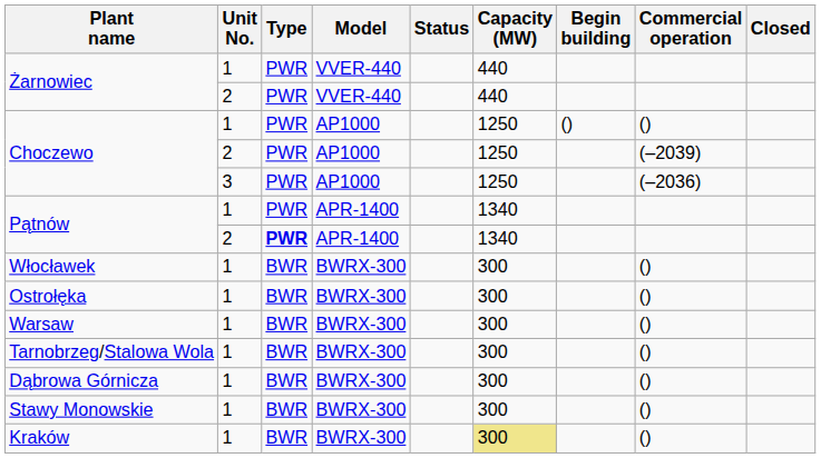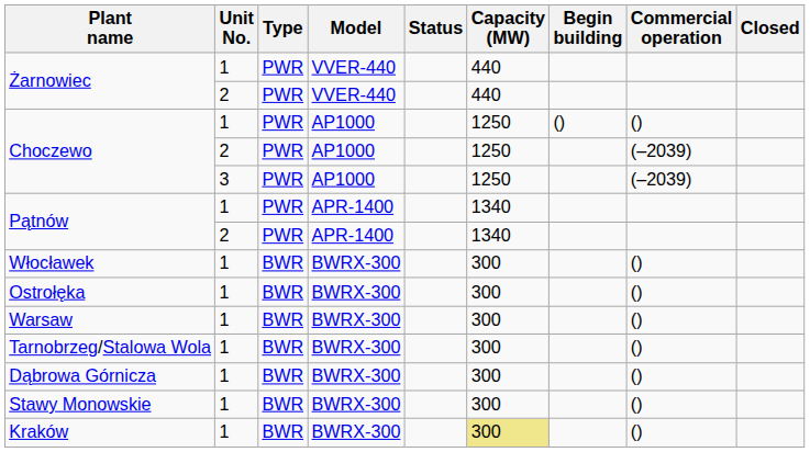 <table class="wikitable sortable mw-datatable">
 <tr>
 <th>Plant<br>name</th>
 <th>Unit<br>No.</th>
 <th>Type</th>
 <th>Model</th>
 <th>Status</th>
 <th>Capacity<br>(MW)</th>
 <th>Begin<br>building</th>
 <th>Commercial<br>operation</th>
 <th>Closed</th>
 </tr>
 <tr>
 <td rowspan=2><a href='#'>Żarnowiec</a></td>
 <td>1</td>
 <td><a href='#'>PWR</a></td>
 <td><a href='#'>VVER-440</a></td>
 <td></td>
 <td>440</td>
 <td></td>
 <td></td>
 <td></td>
 </tr>
 <tr>
 <td>2</td>
 <td><a href='#'>PWR</a></td>
 <td><a href='#'>VVER-440</a></td>
 <td></td>
 <td>440</td>
 <td></td>
 <td></td>
 <td></td>
 </tr>
 <tr>
 <td rowspan=3><a href='#'>Choczewo</a></td>
 <td>1</td>
 <td><a href='#'>PWR</a></td>
 <td><a href='#'>AP1000</a></td>
 <td></td>
 <td>1250</td>
 <td>()</td>
 <td>()</td>
 <td></td>
 </tr>
 <tr>
 <td>2</td>
 <td><a href='#'>PWR</a></td>
 <td><a href='#'>AP1000</a></td>
 <td></td>
 <td>1250</td>
 <td></td>
 <td>(–2039)</td>
 <td></td>
 </tr>
 <tr>
 <td>3</td>
 <td><a href='#'>PWR</a></td>
 <td><a href='#'>AP1000</a></td>
 <td></td>
 <td>1250</td>
 <td></td>
-<td>(–2036)</td>
+<td>(–2039)</td>
 <td></td>
 </tr>
 <tr>
 <td rowspan=2><a href='#'>Pątnów</a></td>
 <td>1</td>
 <td><a href='#'>PWR</a></td>
 <td><a href='#'>APR-1400</a></td>
 <td></td>
 <td>1340</td>
 <td></td>
 <td></td>
 <td></td>
 </tr>
 <tr>
 <td>2</td>
-<td><strong><a href='#'>PWR</a></strong></td>
+<td><a href='#'>PWR</a></td>
 <td><a href='#'>APR-1400</a></td>
 <td></td>
 <td>1340</td>
 <td></td>
 <td></td>
 <td></td>
 </tr>
 <tr>
 <td><a href='#'>Włocławek</a></td>
 <td>1</td>
 <td><a href='#'>BWR</a></td>
 <td><a href='#'>BWRX-300</a></td>
 <td></td>
 <td>300</td>
 <td></td>
 <td>()</td>
 <td></td>
 </tr>
 <tr>
 <td><a href='#'>Ostrołęka</a></td>
 <td>1</td>
 <td><a href='#'>BWR</a></td>
 <td><a href='#'>BWRX-300</a></td>
 <td></td>
 <td>300</td>
 <td></td>
 <td>()</td>
 <td></td>
 </tr>
 <tr>
 <td><a href='#'>Warsaw</a></td>
 <td>1</td>
 <td><a href='#'>BWR</a></td>
 <td><a href='#'>BWRX-300</a></td>
 <td></td>
 <td>300</td>
 <td></td>
 <td>()</td>
 <td></td>
 </tr>
 <tr>
 <td><a href='#'>Tarnobrzeg</a>/<a href='#'>Stalowa Wola</a></td>
 <td>1</td>
 <td><a href='#'>BWR</a></td>
 <td><a href='#'>BWRX-300</a></td>
 <td></td>
 <td>300</td>
 <td></td>
 <td>()</td>
 <td></td>
 </tr>
 <tr>
 <td><a href='#'>Dąbrowa Górnicza</a></td>
 <td>1</td>
 <td><a href='#'>BWR</a></td>
 <td><a href='#'>BWRX-300</a></td>
 <td></td>
 <td>300</td>
 <td></td>
 <td>()</td>
 <td></td>
 </tr>
 <tr>
 <td><a href='#'>Stawy Monowskie</a></td>
 <td>1</td>
 <td><a href='#'>BWR</a></td>
 <td><a href='#'>BWRX-300</a></td>
 <td></td>
 <td>300</td>
 <td></td>
 <td>()</td>
 <td></td>
 </tr>
 <tr>
 <td><a href='#'>Kraków</a></td>
 <td>1</td>
 <td><a href='#'>BWR</a></td>
 <td><a href='#'>BWRX-300</a></td>
 <td></td>
 <td style="background: khaki;">300</td>
 <td></td>
 <td>()</td>
 <td></td>
 </tr>
 </table>
